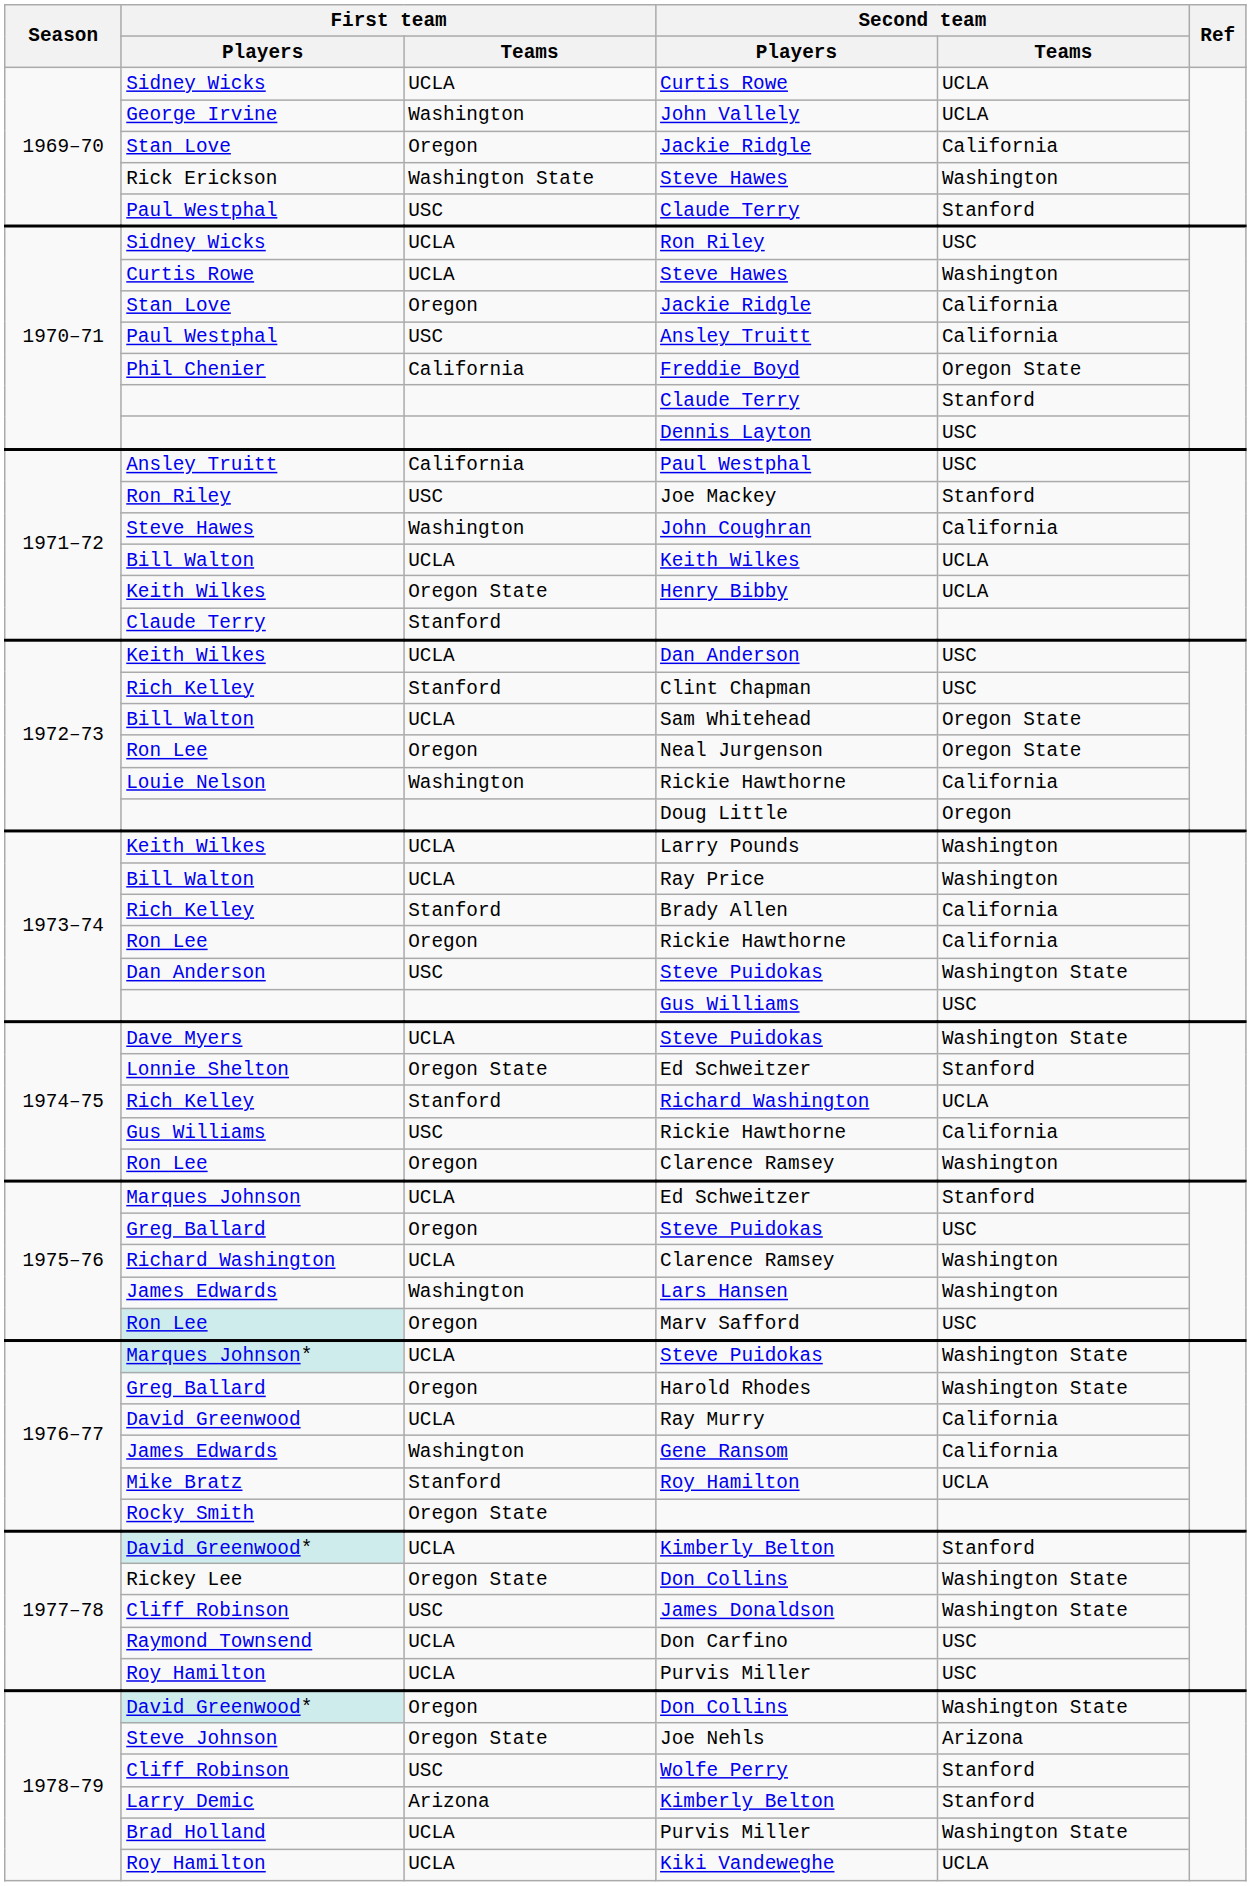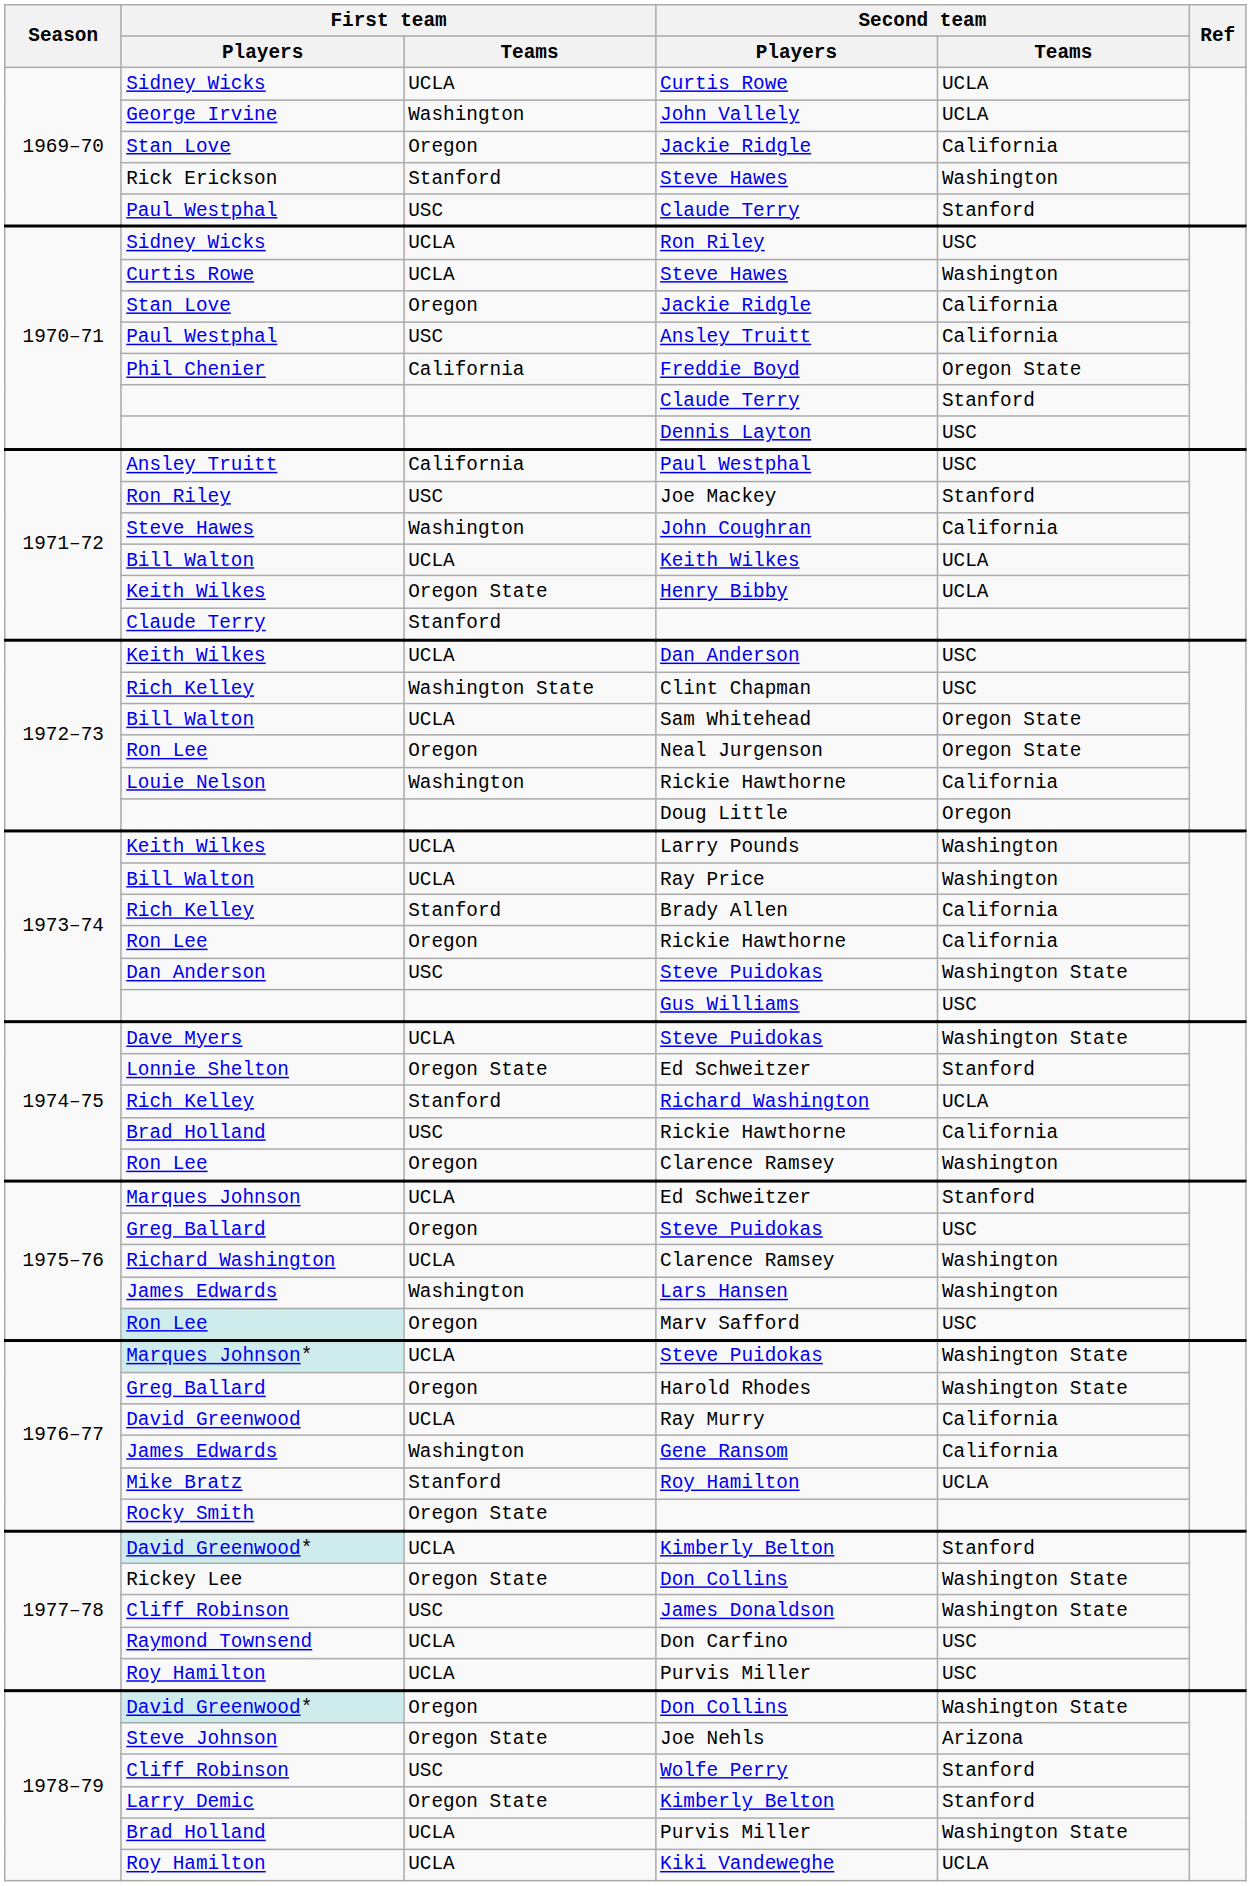 <table class="wikitable" style="width:66%">
 <tr>
 <th rowspan=2>Season</th>
 <th colspan=2>First team</th>
 <th colspan=2>Second team</th>
 <th rowspan=2>Ref</th>
 </tr>
 <tr>
 <th>Players</th>
 <th>Teams</th>
 <th>Players</th>
 <th>Teams</th>
 </tr>
 <tr>
 <td rowspan=5 style="text-align:center;">1969–70</td>
 <td><a href='#'>Sidney Wicks</a></td>
 <td>UCLA</td>
 <td><a href='#'>Curtis Rowe</a></td>
 <td>UCLA</td>
 <td rowspan=5 style="text-align:center;"></td>
 </tr>
 <tr>
 <td><a href='#'>George Irvine</a></td>
 <td>Washington</td>
 <td><a href='#'>John Vallely</a></td>
 <td>UCLA</td>
 </tr>
 <tr>
 <td><a href='#'>Stan Love</a></td>
 <td>Oregon</td>
 <td><a href='#'>Jackie Ridgle</a></td>
 <td>California</td>
 </tr>
 <tr>
 <td>Rick Erickson</td>
-<td>Washington State</td>
+<td>Stanford</td>
 <td><a href='#'>Steve Hawes</a></td>
 <td>Washington</td>
 </tr>
 <tr>
 <td><a href='#'>Paul Westphal</a></td>
 <td>USC</td>
 <td><a href='#'>Claude Terry</a></td>
 <td>Stanford</td>
 </tr>
 <tr style="border-top:2px solid black">
 <td rowspan=7 style="text-align:center;">1970–71</td>
 <td><a href='#'>Sidney Wicks</a></td>
 <td>UCLA</td>
 <td><a href='#'>Ron Riley</a></td>
 <td>USC</td>
 <td rowspan=7 style="text-align:center;"></td>
 </tr>
 <tr>
 <td><a href='#'>Curtis Rowe</a></td>
 <td>UCLA</td>
 <td><a href='#'>Steve Hawes</a></td>
 <td>Washington</td>
 </tr>
 <tr>
 <td><a href='#'>Stan Love</a></td>
 <td>Oregon</td>
 <td><a href='#'>Jackie Ridgle</a></td>
 <td>California</td>
 </tr>
 <tr>
 <td><a href='#'>Paul Westphal</a></td>
 <td>USC</td>
 <td><a href='#'>Ansley Truitt</a></td>
 <td>California</td>
 </tr>
 <tr>
 <td><a href='#'>Phil Chenier</a></td>
 <td>California</td>
 <td><a href='#'>Freddie Boyd</a></td>
 <td>Oregon State</td>
 </tr>
 <tr>
 <td></td>
 <td></td>
 <td><a href='#'>Claude Terry</a></td>
 <td>Stanford</td>
 </tr>
 <tr>
 <td></td>
 <td></td>
 <td><a href='#'>Dennis Layton</a></td>
 <td>USC</td>
 </tr>
 <tr style="border-top:2px solid black">
 <td rowspan=6 style="text-align:center;">1971–72</td>
 <td><a href='#'>Ansley Truitt</a></td>
 <td>California</td>
 <td><a href='#'>Paul Westphal</a></td>
 <td>USC</td>
 <td rowspan=6 style="text-align:center;"></td>
 </tr>
 <tr>
 <td><a href='#'>Ron Riley</a></td>
 <td>USC</td>
 <td>Joe Mackey</td>
 <td>Stanford</td>
 </tr>
 <tr>
 <td><a href='#'>Steve Hawes</a></td>
 <td>Washington</td>
 <td><a href='#'>John Coughran</a></td>
 <td>California</td>
 </tr>
 <tr>
 <td><a href='#'>Bill Walton</a></td>
 <td>UCLA</td>
 <td><a href='#'>Keith Wilkes</a></td>
 <td>UCLA</td>
 </tr>
 <tr>
 <td><a href='#'>Keith Wilkes</a></td>
 <td>Oregon State</td>
 <td><a href='#'>Henry Bibby</a></td>
 <td>UCLA</td>
 </tr>
 <tr>
 <td><a href='#'>Claude Terry</a></td>
 <td>Stanford</td>
 <td></td>
 <td></td>
 </tr>
 <tr style="border-top:2px solid black">
 <td rowspan=6 style="text-align:center;">1972–73</td>
 <td><a href='#'>Keith Wilkes</a></td>
 <td>UCLA</td>
 <td><a href='#'>Dan Anderson</a></td>
 <td>USC</td>
 <td rowspan=6 style="text-align:center;"></td>
 </tr>
 <tr>
 <td><a href='#'>Rich Kelley</a></td>
-<td>Stanford</td>
+<td>Washington State</td>
 <td>Clint Chapman</td>
 <td>USC</td>
 </tr>
 <tr>
 <td><a href='#'>Bill Walton</a></td>
 <td>UCLA</td>
 <td>Sam Whitehead</td>
 <td>Oregon State</td>
 </tr>
 <tr>
 <td><a href='#'>Ron Lee</a></td>
 <td>Oregon</td>
 <td>Neal Jurgenson</td>
 <td>Oregon State</td>
 </tr>
 <tr>
 <td><a href='#'>Louie Nelson</a></td>
 <td>Washington</td>
 <td>Rickie Hawthorne</td>
 <td>California</td>
 </tr>
 <tr>
 <td></td>
 <td></td>
 <td>Doug Little</td>
 <td>Oregon</td>
 </tr>
 <tr style="border-top:2px solid black">
 <td rowspan=6 style="text-align:center;">1973–74</td>
 <td><a href='#'>Keith Wilkes</a></td>
 <td>UCLA</td>
 <td>Larry Pounds</td>
 <td>Washington</td>
 <td rowspan=6 style="text-align:center;"></td>
 </tr>
 <tr>
 <td><a href='#'>Bill Walton</a></td>
 <td>UCLA</td>
 <td>Ray Price</td>
 <td>Washington</td>
 </tr>
 <tr>
 <td><a href='#'>Rich Kelley</a></td>
 <td>Stanford</td>
 <td>Brady Allen</td>
 <td>California</td>
 </tr>
 <tr>
 <td><a href='#'>Ron Lee</a></td>
 <td>Oregon</td>
 <td>Rickie Hawthorne</td>
 <td>California</td>
 </tr>
 <tr>
 <td><a href='#'>Dan Anderson</a></td>
 <td>USC</td>
 <td><a href='#'>Steve Puidokas</a></td>
 <td>Washington State</td>
 </tr>
 <tr>
 <td></td>
 <td></td>
 <td><a href='#'>Gus Williams</a></td>
 <td>USC</td>
 </tr>
 <tr style="border-top:2px solid black">
 <td rowspan=5 style="text-align:center;">1974–75</td>
 <td><a href='#'>Dave Myers</a></td>
 <td>UCLA</td>
 <td><a href='#'>Steve Puidokas</a></td>
 <td>Washington State</td>
 <td rowspan=5 style="text-align:center;"></td>
 </tr>
 <tr>
 <td><a href='#'>Lonnie Shelton</a></td>
 <td>Oregon State</td>
 <td>Ed Schweitzer</td>
 <td>Stanford</td>
 </tr>
 <tr>
 <td><a href='#'>Rich Kelley</a></td>
 <td>Stanford</td>
 <td><a href='#'>Richard Washington</a></td>
 <td>UCLA</td>
 </tr>
 <tr>
-<td><a href='#'>Gus Williams</a></td>
+<td><a href='#'>Brad Holland</a></td>
 <td>USC</td>
 <td>Rickie Hawthorne</td>
 <td>California</td>
 </tr>
 <tr>
 <td><a href='#'>Ron Lee</a></td>
 <td>Oregon</td>
 <td>Clarence Ramsey</td>
 <td>Washington</td>
 </tr>
 <tr style="border-top:2px solid black">
 <td rowspan=5 style="text-align:center;">1975–76</td>
 <td><a href='#'>Marques Johnson</a></td>
 <td>UCLA</td>
 <td>Ed Schweitzer</td>
 <td>Stanford</td>
 <td rowspan=5 style="text-align:center;"></td>
 </tr>
 <tr>
 <td><a href='#'>Greg Ballard</a></td>
 <td>Oregon</td>
 <td><a href='#'>Steve Puidokas</a></td>
 <td>USC</td>
 </tr>
 <tr>
 <td><a href='#'>Richard Washington</a></td>
 <td>UCLA</td>
 <td>Clarence Ramsey</td>
 <td>Washington</td>
 </tr>
 <tr>
 <td><a href='#'>James Edwards</a></td>
 <td>Washington</td>
 <td><a href='#'>Lars Hansen</a></td>
 <td>Washington</td>
 </tr>
 <tr>
 <td style="background:#cfecec;"><a href='#'>Ron Lee</a></td>
 <td>Oregon</td>
 <td>Marv Safford</td>
 <td>USC</td>
 </tr>
 <tr style="border-top:2px solid black">
 <td rowspan=6 style="text-align:center;">1976–77</td>
 <td style="background:#cfecec;"><a href='#'>Marques Johnson</a>*</td>
 <td>UCLA</td>
 <td><a href='#'>Steve Puidokas</a></td>
 <td>Washington State</td>
 <td rowspan=6 style="text-align:center;"></td>
 </tr>
 <tr>
 <td><a href='#'>Greg Ballard</a></td>
 <td>Oregon</td>
 <td>Harold Rhodes</td>
 <td>Washington State</td>
 </tr>
 <tr>
 <td><a href='#'>David Greenwood</a></td>
 <td>UCLA</td>
 <td>Ray Murry</td>
 <td>California</td>
 </tr>
 <tr>
 <td><a href='#'>James Edwards</a></td>
 <td>Washington</td>
 <td><a href='#'>Gene Ransom</a></td>
 <td>California</td>
 </tr>
 <tr>
 <td><a href='#'>Mike Bratz</a></td>
 <td>Stanford</td>
 <td><a href='#'>Roy Hamilton</a></td>
 <td>UCLA</td>
 </tr>
 <tr>
 <td><a href='#'>Rocky Smith</a></td>
 <td>Oregon State</td>
 <td></td>
 <td></td>
 </tr>
 <tr style="border-top:2px solid black">
 <td rowspan=5 style="text-align:center;">1977–78</td>
 <td style="background:#cfecec;"><a href='#'>David Greenwood</a>*</td>
 <td>UCLA</td>
 <td><a href='#'>Kimberly Belton</a></td>
 <td>Stanford</td>
 <td rowspan=5 style="text-align:center;"></td>
 </tr>
 <tr>
 <td>Rickey Lee</td>
 <td>Oregon State</td>
 <td><a href='#'>Don Collins</a></td>
 <td>Washington State</td>
 </tr>
 <tr>
 <td><a href='#'>Cliff Robinson</a></td>
 <td>USC</td>
 <td><a href='#'>James Donaldson</a></td>
 <td>Washington State</td>
 </tr>
 <tr>
 <td><a href='#'>Raymond Townsend</a></td>
 <td>UCLA</td>
 <td>Don Carfino</td>
 <td>USC</td>
 </tr>
 <tr>
 <td><a href='#'>Roy Hamilton</a></td>
 <td>UCLA</td>
 <td>Purvis Miller</td>
 <td>USC</td>
 </tr>
 <tr style="border-top:2px solid black">
 <td rowspan=6 style="text-align:center;">1978–79</td>
 <td style="background:#cfecec;"><a href='#'>David Greenwood</a>*</td>
 <td>Oregon</td>
 <td><a href='#'>Don Collins</a></td>
 <td>Washington State</td>
 <td rowspan=6 style="text-align:center;"></td>
 </tr>
 <tr>
 <td><a href='#'>Steve Johnson</a></td>
 <td>Oregon State</td>
 <td>Joe Nehls</td>
 <td>Arizona</td>
 </tr>
 <tr>
 <td><a href='#'>Cliff Robinson</a></td>
 <td>USC</td>
 <td><a href='#'>Wolfe Perry</a></td>
 <td>Stanford</td>
 </tr>
 <tr>
 <td><a href='#'>Larry Demic</a></td>
-<td>Arizona</td>
+<td>Oregon State</td>
 <td><a href='#'>Kimberly Belton</a></td>
 <td>Stanford</td>
 </tr>
 <tr>
 <td><a href='#'>Brad Holland</a></td>
 <td>UCLA</td>
 <td>Purvis Miller</td>
 <td>Washington State</td>
 </tr>
 <tr>
 <td><a href='#'>Roy Hamilton</a></td>
 <td>UCLA</td>
 <td><a href='#'>Kiki Vandeweghe</a></td>
 <td>UCLA</td>
 </tr>
 </table>
